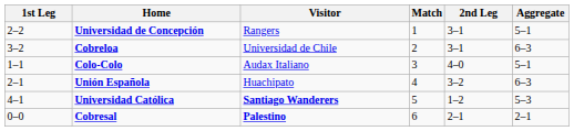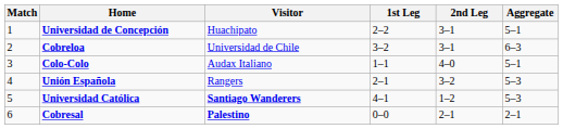 <table class="wikitable" width=65%>
 <tr>
-<th width=12%>1st Leg</th>
+<th width=6%>Match</th>
 <th width=30%>Home</th>
 <th width=30%>Visitor</th>
-<th width=6%>Match</th>
+<th width=12%>1st Leg</th>
 <th width=12%>2nd Leg</th>
 <th width=12%>Aggregate</th>
 </tr>
 <tr>
+<td>1</td>
+<td><strong><a href='#'>Universidad de Concepción</a></strong></td>
+<td><a href='#'>Huachipato</a></td>
 <td>2–2</td>
-<td><strong><a href='#'>Universidad de Concepción</a></strong></td>
-<td><a href='#'>Rangers</a></td>
-<td>1</td>
 <td>3–1</td>
 <td>5–1</td>
 </tr>
 <tr>
-<td>3–2</td>
+<td>2</td>
 <td><strong><a href='#'>Cobreloa</a></strong></td>
 <td><a href='#'>Universidad de Chile</a></td>
-<td>2</td>
+<td>3–2</td>
 <td>3–1</td>
 <td>6–3</td>
 </tr>
 <tr>
-<td>1–1</td>
+<td>3</td>
 <td><strong><a href='#'>Colo-Colo</a></strong></td>
 <td><a href='#'>Audax Italiano</a></td>
-<td>3</td>
+<td>1–1</td>
 <td>4–0</td>
 <td>5–1</td>
 </tr>
 <tr>
+<td>4</td>
+<td><strong><a href='#'>Unión Española</a></strong></td>
+<td><a href='#'>Rangers</a></td>
 <td>2–1</td>
-<td><strong><a href='#'>Unión Española</a></strong></td>
-<td><a href='#'>Huachipato</a></td>
-<td>4</td>
 <td>3–2</td>
-<td>6–3</td>
+<td>5–3</td>
 </tr>
 <tr>
-<td>4–1</td>
+<td>5</td>
 <td><strong><a href='#'>Universidad Católica</a></strong></td>
 <td><strong><a href='#'>Santiago Wanderers</a></strong></td>
-<td>5</td>
+<td>4–1</td>
 <td>1–2</td>
 <td>5–3</td>
 </tr>
 <tr>
-<td>0–0</td>
+<td>6</td>
 <td><strong><a href='#'>Cobresal</a></strong></td>
 <td><strong><a href='#'>Palestino</a></strong></td>
-<td>6</td>
+<td>0–0</td>
 <td>2–1</td>
 <td>2–1</td>
 </tr>
 </table>
